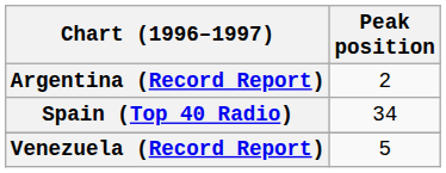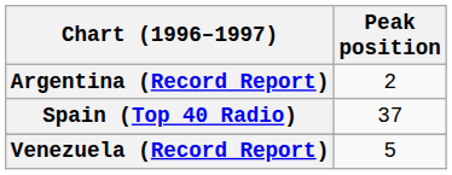 <table class="wikitable sortable plainrowheaders" style="text-align:center">
 <tr>
 <th scope="col">Chart (1996–1997)</th>
 <th scope="col">Peak<br>position</th>
 </tr>
 <tr>
 <th scope="row">Argentina (<a href='#'>Record Report</a>)</th>
 <td>2</td>
 </tr>
 <tr>
 <th scope="row">Spain (<a href='#'>Top 40 Radio</a>)</th>
-<td>34</td>
+<td>37</td>
 </tr>
 <tr>
 </tr>
 <tr>
 </tr>
 <tr>
 </tr>
 <tr>
 <th scope="row">Venezuela (<a href='#'>Record Report</a>)</th>
 <td>5</td>
 </tr>
 </table>
